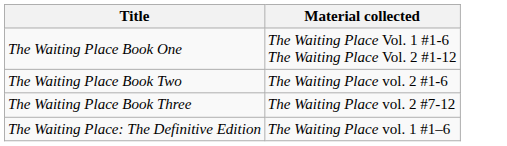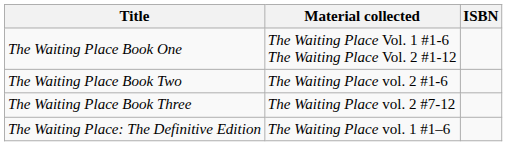 <table class="wikitable">
 <tr>
 <th>Title</th>
 <th>Material collected</th>
+<th>ISBN</th>
 </tr>
 <tr>
 <td><em>The Waiting Place Book One</em></td>
 <td><em>The Waiting Place</em> Vol. 1 #1-6<br><em>The Waiting Place</em> Vol. 2 #1-12</td>
+<td></td>
 </tr>
 <tr>
 <td><em>The Waiting Place Book Two</em></td>
 <td><em>The Waiting Place</em> vol. 2 #1-6</td>
+<td></td>
 </tr>
 <tr>
 <td><em>The Waiting Place Book Three</em></td>
 <td><em>The Waiting Place</em> vol. 2 #7-12</td>
+<td></td>
 </tr>
 <tr>
 <td><em>The Waiting Place: The Definitive Edition</em></td>
 <td><em>The Waiting Place</em> vol. 1 #1–6</td>
+<td></td>
 </tr>
 </table>
